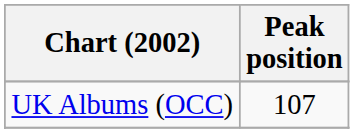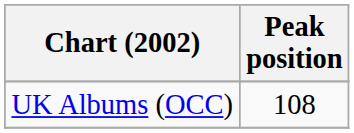 <table class="wikitable sortable">
 <tr>
 <th>Chart (2002)</th>
 <th>Peak<br>position</th>
 </tr>
 <tr>
 </tr>
 <tr>
 <td><a href='#'>UK Albums</a> (<a href='#'>OCC</a>)</td>
-<td align="center">107</td>
+<td align="center">108</td>
 </tr>
 <tr>
 </tr>
 <tr>
 </tr>
 </table>
